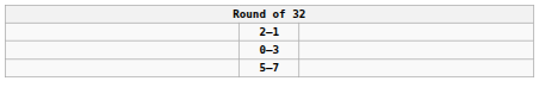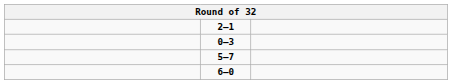 <table class="wikitable" style="text-align: center;">
 <tr>
 <th colspan=3>Round of 32</th>
 </tr>
 <tr>
 <td align=left width="270"><strong></strong></td>
 <td align=center width="65"><strong>2–1</strong></td>
 <td align=left width="270"></td>
 </tr>
 <tr>
 <td align=left></td>
 <td align=center><strong>0–3</strong></td>
 <td align=left><strong></strong></td>
 </tr>
 <tr>
 <td align=left></td>
 <td align=center><strong>5–7</strong></td>
 <td align=left><strong></strong></td>
 </tr>
+<tr>
+<td align=left><strong></strong></td>
+<td align=center><strong>6–0</strong></td>
+<td align=left></td>
+</tr>
 </table>
